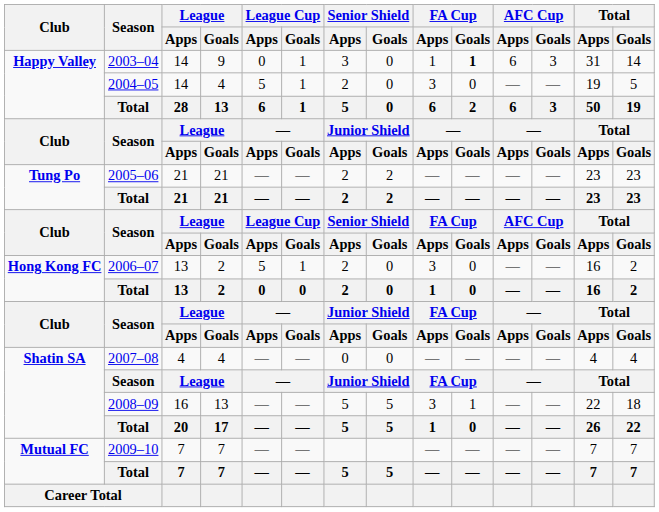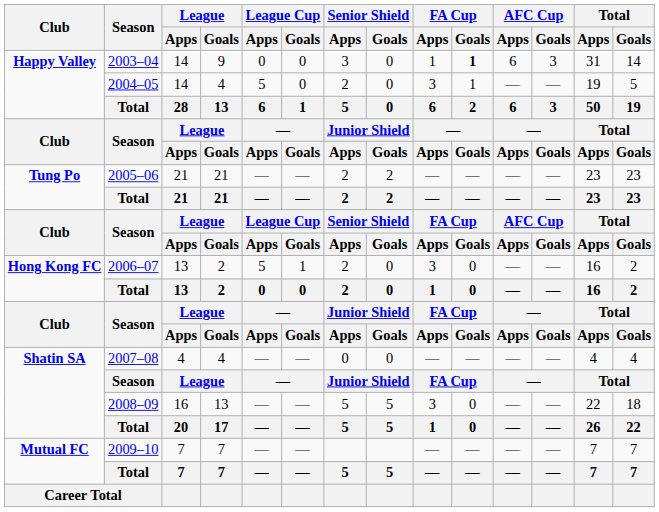 <table class="wikitable" style="text-align: center;">
 <tr>
 <th rowspan="2">Club</th>
 <th rowspan="2">Season</th>
 <th colspan="2"><a href='#'>League</a></th>
 <th colspan="2"><a href='#'>League Cup</a></th>
 <th colspan="2"><a href='#'>Senior Shield</a></th>
 <th colspan="2"><a href='#'>FA Cup</a></th>
 <th colspan="2"><a href='#'>AFC Cup</a></th>
 <th colspan="2">Total</th>
 </tr>
 <tr>
 <th>Apps</th>
 <th>Goals</th>
 <th>Apps</th>
 <th>Goals</th>
 <th>Apps</th>
 <th>Goals</th>
 <th>Apps</th>
 <th>Goals</th>
 <th>Apps</th>
 <th>Goals</th>
 <th>Apps</th>
 <th>Goals</th>
 </tr>
 <tr>
 <td rowspan="3" valign="top"><strong><a href='#'>Happy Valley</a></strong></td>
 <td><a href='#'>2003–04</a></td>
 <td>14</td>
 <td>9</td>
 <td>0</td>
-<td>1</td>
+<td>0</td>
 <td>3</td>
 <td>0</td>
 <td>1</td>
 <td><strong>1</strong></td>
 <td>6</td>
 <td>3</td>
 <td>31</td>
 <td>14</td>
 </tr>
 <tr>
 <td><a href='#'>2004–05</a></td>
 <td>14</td>
 <td>4</td>
 <td>5</td>
-<td>1</td>
+<td>0</td>
 <td>2</td>
 <td>0</td>
 <td>3</td>
-<td>0</td>
+<td>1</td>
 <td>—</td>
 <td>—</td>
 <td>19</td>
 <td>5</td>
 </tr>
 <tr>
 <th>Total</th>
 <th>28</th>
 <th>13</th>
 <th>6</th>
 <th>1</th>
 <th>5</th>
 <th>0</th>
 <th>6</th>
 <th>2</th>
 <th>6</th>
 <th>3</th>
 <th>50</th>
 <th>19</th>
 </tr>
 <tr>
 <th rowspan="2">Club</th>
 <th rowspan="2">Season</th>
 <th colspan="2"><a href='#'>League</a></th>
 <th colspan="2">—</th>
 <th colspan="2"><a href='#'>Junior Shield</a></th>
 <th colspan="2">—</th>
 <th colspan="2">—</th>
 <th colspan="2">Total</th>
 </tr>
 <tr>
 <th>Apps</th>
 <th>Goals</th>
 <th>Apps</th>
 <th>Goals</th>
 <th>Apps</th>
 <th>Goals</th>
 <th>Apps</th>
 <th>Goals</th>
 <th>Apps</th>
 <th>Goals</th>
 <th>Apps</th>
 <th>Goals</th>
 </tr>
 <tr>
 <td rowspan="2" valign="top"><strong><a href='#'>Tung Po</a></strong></td>
 <td><a href='#'>2005–06</a></td>
 <td>21</td>
 <td>21</td>
 <td>—</td>
 <td>—</td>
 <td>2</td>
 <td>2</td>
 <td>—</td>
 <td>—</td>
 <td>—</td>
 <td>—</td>
 <td>23</td>
 <td>23</td>
 </tr>
 <tr>
 <th>Total</th>
 <th>21</th>
 <th>21</th>
 <th>—</th>
 <th>—</th>
 <th>2</th>
 <th>2</th>
 <th>—</th>
 <th>—</th>
 <th>—</th>
 <th>—</th>
 <th>23</th>
 <th>23</th>
 </tr>
 <tr>
 <th rowspan="2">Club</th>
 <th rowspan="2">Season</th>
 <th colspan="2"><a href='#'>League</a></th>
 <th colspan="2"><a href='#'>League Cup</a></th>
 <th colspan="2"><a href='#'>Senior Shield</a></th>
 <th colspan="2"><a href='#'>FA Cup</a></th>
 <th colspan="2"><a href='#'>AFC Cup</a></th>
 <th colspan="2">Total</th>
 </tr>
 <tr>
 <th>Apps</th>
 <th>Goals</th>
 <th>Apps</th>
 <th>Goals</th>
 <th>Apps</th>
 <th>Goals</th>
 <th>Apps</th>
 <th>Goals</th>
 <th>Apps</th>
 <th>Goals</th>
 <th>Apps</th>
 <th>Goals</th>
 </tr>
 <tr>
 <td rowspan="2" valign="top"><strong><a href='#'>Hong Kong FC</a></strong></td>
 <td><a href='#'>2006–07</a></td>
 <td>13</td>
 <td>2</td>
 <td>5</td>
 <td>1</td>
 <td>2</td>
 <td>0</td>
 <td>3</td>
 <td>0</td>
 <td>—</td>
 <td>—</td>
 <td>16</td>
 <td>2</td>
 </tr>
 <tr>
 <th>Total</th>
 <th>13</th>
 <th>2</th>
 <th>0</th>
 <th>0</th>
 <th>2</th>
 <th>0</th>
 <th>1</th>
 <th>0</th>
 <th>—</th>
 <th>—</th>
 <th>16</th>
 <th>2</th>
 </tr>
 <tr>
 <th rowspan="2">Club</th>
 <th rowspan="2">Season</th>
 <th colspan="2"><a href='#'>League</a></th>
 <th colspan="2">—</th>
 <th colspan="2"><a href='#'>Junior Shield</a></th>
 <th colspan="2"><a href='#'>FA Cup</a></th>
 <th colspan="2">—</th>
 <th colspan="2">Total</th>
 </tr>
 <tr>
 <th>Apps</th>
 <th>Goals</th>
 <th>Apps</th>
 <th>Goals</th>
 <th>Apps</th>
 <th>Goals</th>
 <th>Apps</th>
 <th>Goals</th>
 <th>Apps</th>
 <th>Goals</th>
 <th>Apps</th>
 <th>Goals</th>
 </tr>
 <tr>
 <td rowspan="4" valign="top"><strong><a href='#'>Shatin SA</a></strong></td>
 <td><a href='#'>2007–08</a></td>
 <td>4</td>
 <td>4</td>
 <td>—</td>
 <td>—</td>
 <td>0</td>
 <td>0</td>
 <td>—</td>
 <td>—</td>
 <td>—</td>
 <td>—</td>
 <td>4</td>
 <td>4</td>
 </tr>
 <tr>
 <th rowspan="1">Season</th>
 <th colspan="2"><a href='#'>League</a></th>
 <th colspan="2">—</th>
 <th colspan="2"><a href='#'>Junior Shield</a></th>
 <th colspan="2"><a href='#'>FA Cup</a></th>
 <th colspan="2">—</th>
 <th colspan="2">Total</th>
 </tr>
 <tr>
 <td><a href='#'>2008–09</a></td>
 <td>16</td>
 <td>13</td>
 <td>—</td>
 <td>—</td>
 <td>5</td>
 <td>5</td>
 <td>3</td>
-<td>1</td>
+<td>0</td>
 <td>—</td>
 <td>—</td>
 <td>22</td>
 <td>18</td>
 </tr>
 <tr>
 <th>Total</th>
 <th>20</th>
 <th>17</th>
 <th>—</th>
 <th>—</th>
 <th>5</th>
 <th>5</th>
 <th>1</th>
 <th>0</th>
 <th>—</th>
 <th>—</th>
 <th>26</th>
 <th>22</th>
 </tr>
 <tr>
 <td rowspan="2" valign="top"><strong><a href='#'>Mutual FC</a></strong></td>
 <td><a href='#'>2009–10</a></td>
 <td>7</td>
 <td>7</td>
 <td>—</td>
 <td>—</td>
 <td></td>
 <td></td>
 <td>—</td>
 <td>—</td>
 <td>—</td>
 <td>—</td>
 <td>7</td>
 <td>7</td>
 </tr>
 <tr>
 <th>Total</th>
 <th>7</th>
 <th>7</th>
 <th>—</th>
 <th>—</th>
 <th>5</th>
 <th>5</th>
 <th>—</th>
 <th>—</th>
 <th>—</th>
 <th>—</th>
 <th>7</th>
 <th>7</th>
 </tr>
 <tr>
 <th colspan="2">Career Total</th>
 <th></th>
 <th></th>
 <th></th>
 <th></th>
 <th></th>
 <th></th>
 <th></th>
 <th></th>
 <th></th>
 <th></th>
 <th></th>
 <th></th>
 </tr>
 </table>
